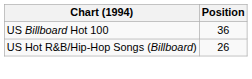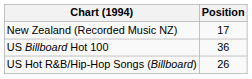 <table class="wikitable sortable">
 <tr>
 <th align="left">Chart (1994)</th>
 <th align="center">Position</th>
+</tr>
+<tr>
+<td align="left">New Zealand (Recorded Music NZ)</td>
+<td align="center">17</td>
 </tr>
 <tr>
 <td>US <em>Billboard</em> Hot 100</td>
 <td align="center">36</td>
 </tr>
 <tr>
 <td>US Hot R&B/Hip-Hop Songs (<em>Billboard</em>)</td>
 <td align="center">26</td>
 </tr>
 </table>
